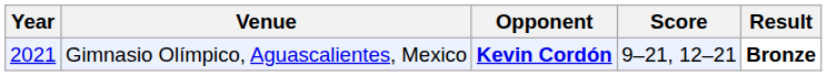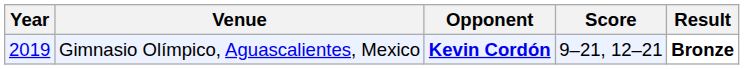 <table class="sortable wikitable" style="font-size: 90%;">
 <tr>
 <th>Year</th>
 <th>Venue</th>
 <th>Opponent</th>
 <th>Score</th>
 <th>Result</th>
 </tr>
 <tr style="background:#ECF2FF">
-<td align="center"><a href='#'>2021</a></td>
+<td align="center"><a href='#'>2019</a></td>
 <td align="left">Gimnasio Olímpico, <a href='#'>Aguascalientes</a>, Mexico</td>
 <td align="left"><strong> <a href='#'>Kevin Cordón</a></strong></td>
 <td align="left">9–21, 12–21</td>
 <td style="text-align:left; background:white"> <strong>Bronze</strong></td>
 </tr>
 </table>
